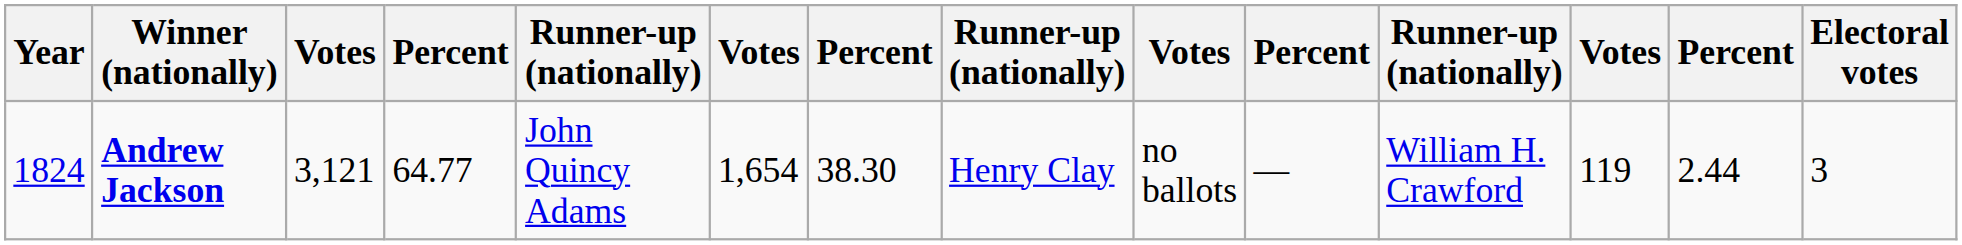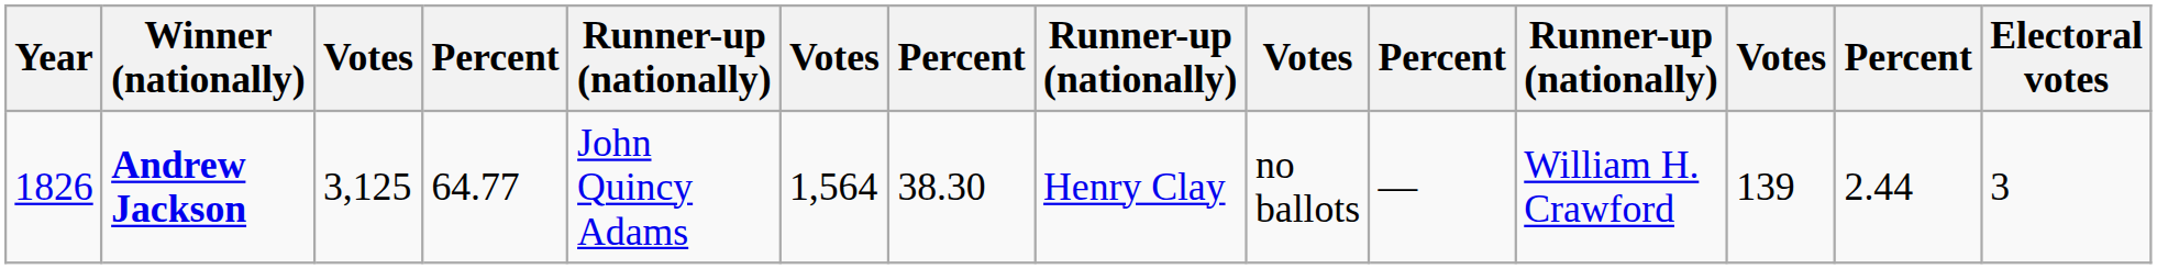 <table class="wikitable sortable">
 <tr>
 <th data-sort-type="number">Year</th>
 <th>Winner (nationally)</th>
 <th data-sort-type="number">Votes</th>
 <th data-sort-type="number">Percent</th>
 <th>Runner-up (nationally)</th>
 <th data-sort-type="number">Votes</th>
 <th data-sort-type="number">Percent</th>
 <th>Runner-up (nationally)</th>
 <th data-sort-type="number">Votes</th>
 <th data-sort-type="number">Percent</th>
 <th>Runner-up (nationally)</th>
 <th data-sort-type="number">Votes</th>
 <th data-sort-type="number">Percent</th>
 <th data-sort-type="number">Electoral<br>votes</th>
 </tr>
 <tr>
-<td style"text-align:left"><a href='#'>1824</a></td>
+<td style"text-align:left"><a href='#'>1826</a></td>
 <td><strong><a href='#'>Andrew Jackson</a></strong></td>
-<td>3,121</td>
+<td>3,125</td>
 <td>64.77</td>
 <td><a href='#'>John Quincy Adams</a></td>
-<td>1,654</td>
+<td>1,564</td>
 <td>38.30</td>
 <td><a href='#'>Henry Clay</a></td>
 <td>no ballots</td>
 <td>—</td>
 <td><a href='#'>William H. Crawford</a></td>
-<td>119</td>
+<td>139</td>
 <td>2.44</td>
 <td>3</td>
 </tr>
 </table>
